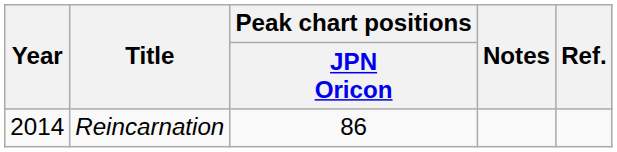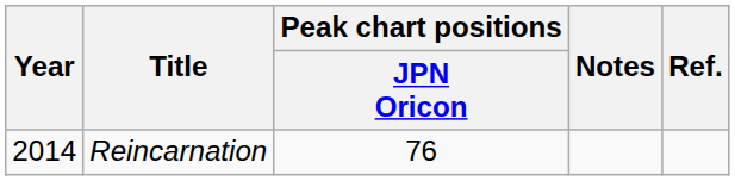 <table class="wikitable">
 <tr>
 <th rowspan="2">Year</th>
 <th rowspan="2">Title</th>
 <th>Peak chart positions</th>
 <th rowspan="2">Notes</th>
 <th rowspan="2">Ref.</th>
 </tr>
 <tr>
 <th><a href='#'>JPN</a><br><a href='#'>Oricon</a></th>
 </tr>
 <tr>
 <td>2014</td>
 <td><em>Reincarnation</em></td>
-<td align="center">86</td>
+<td align="center">76</td>
 <td></td>
 <td></td>
 </tr>
 </table>
